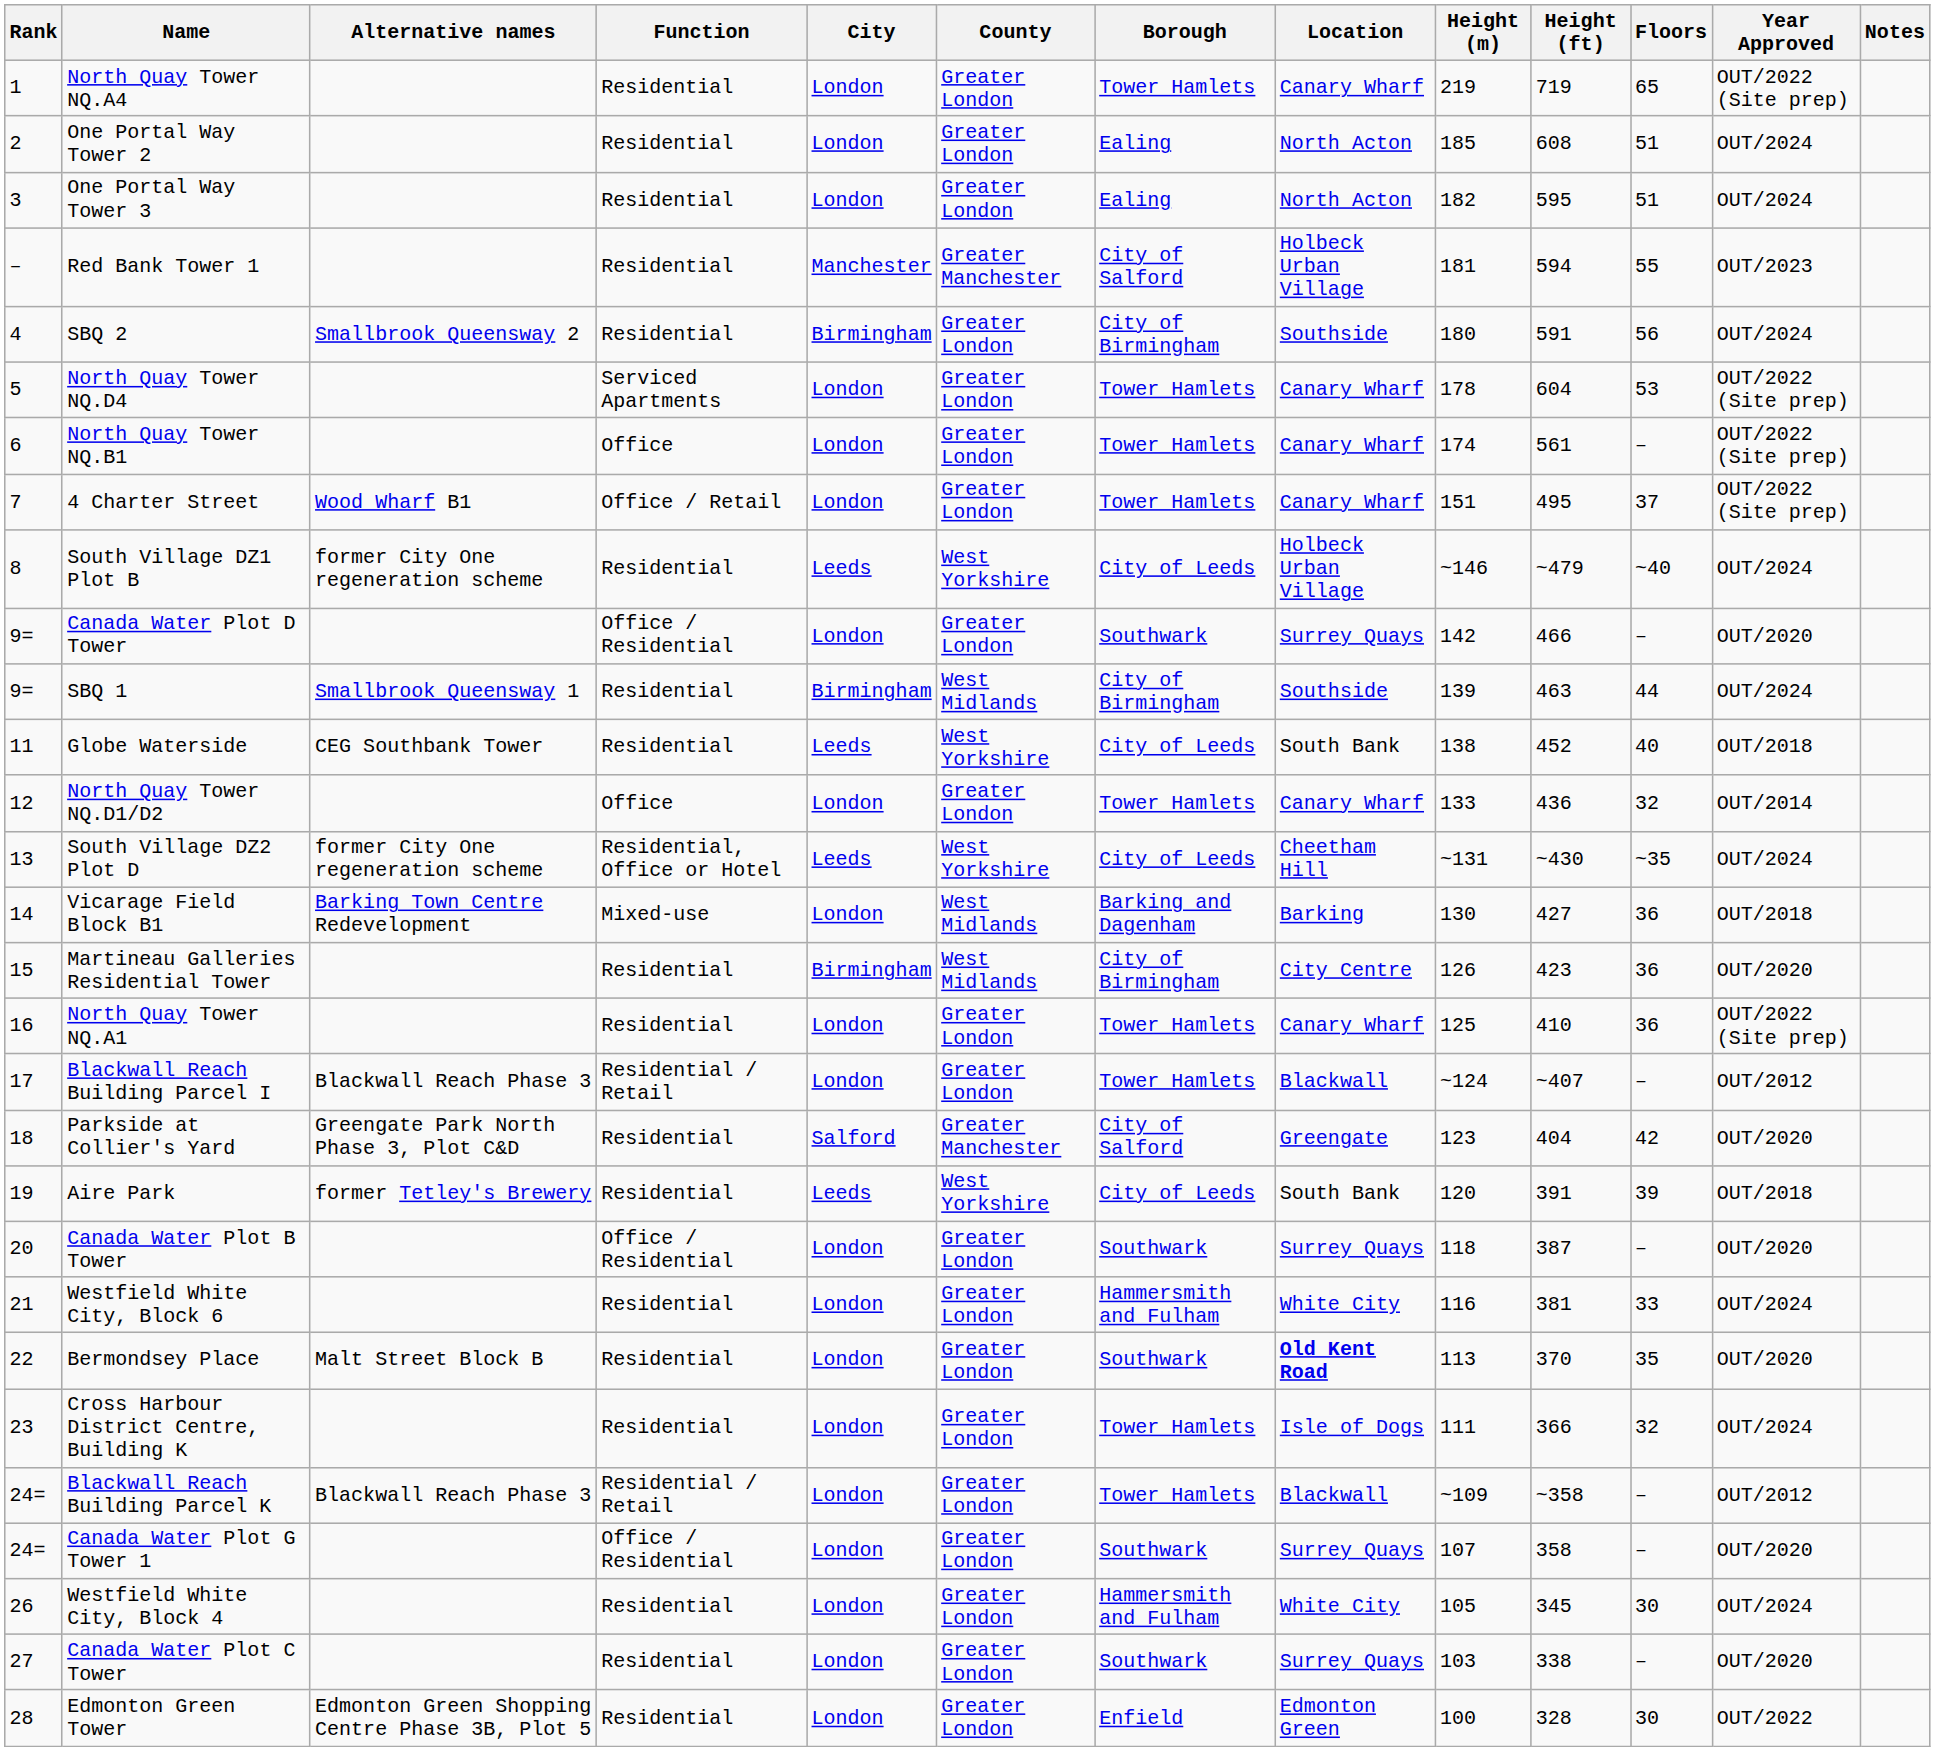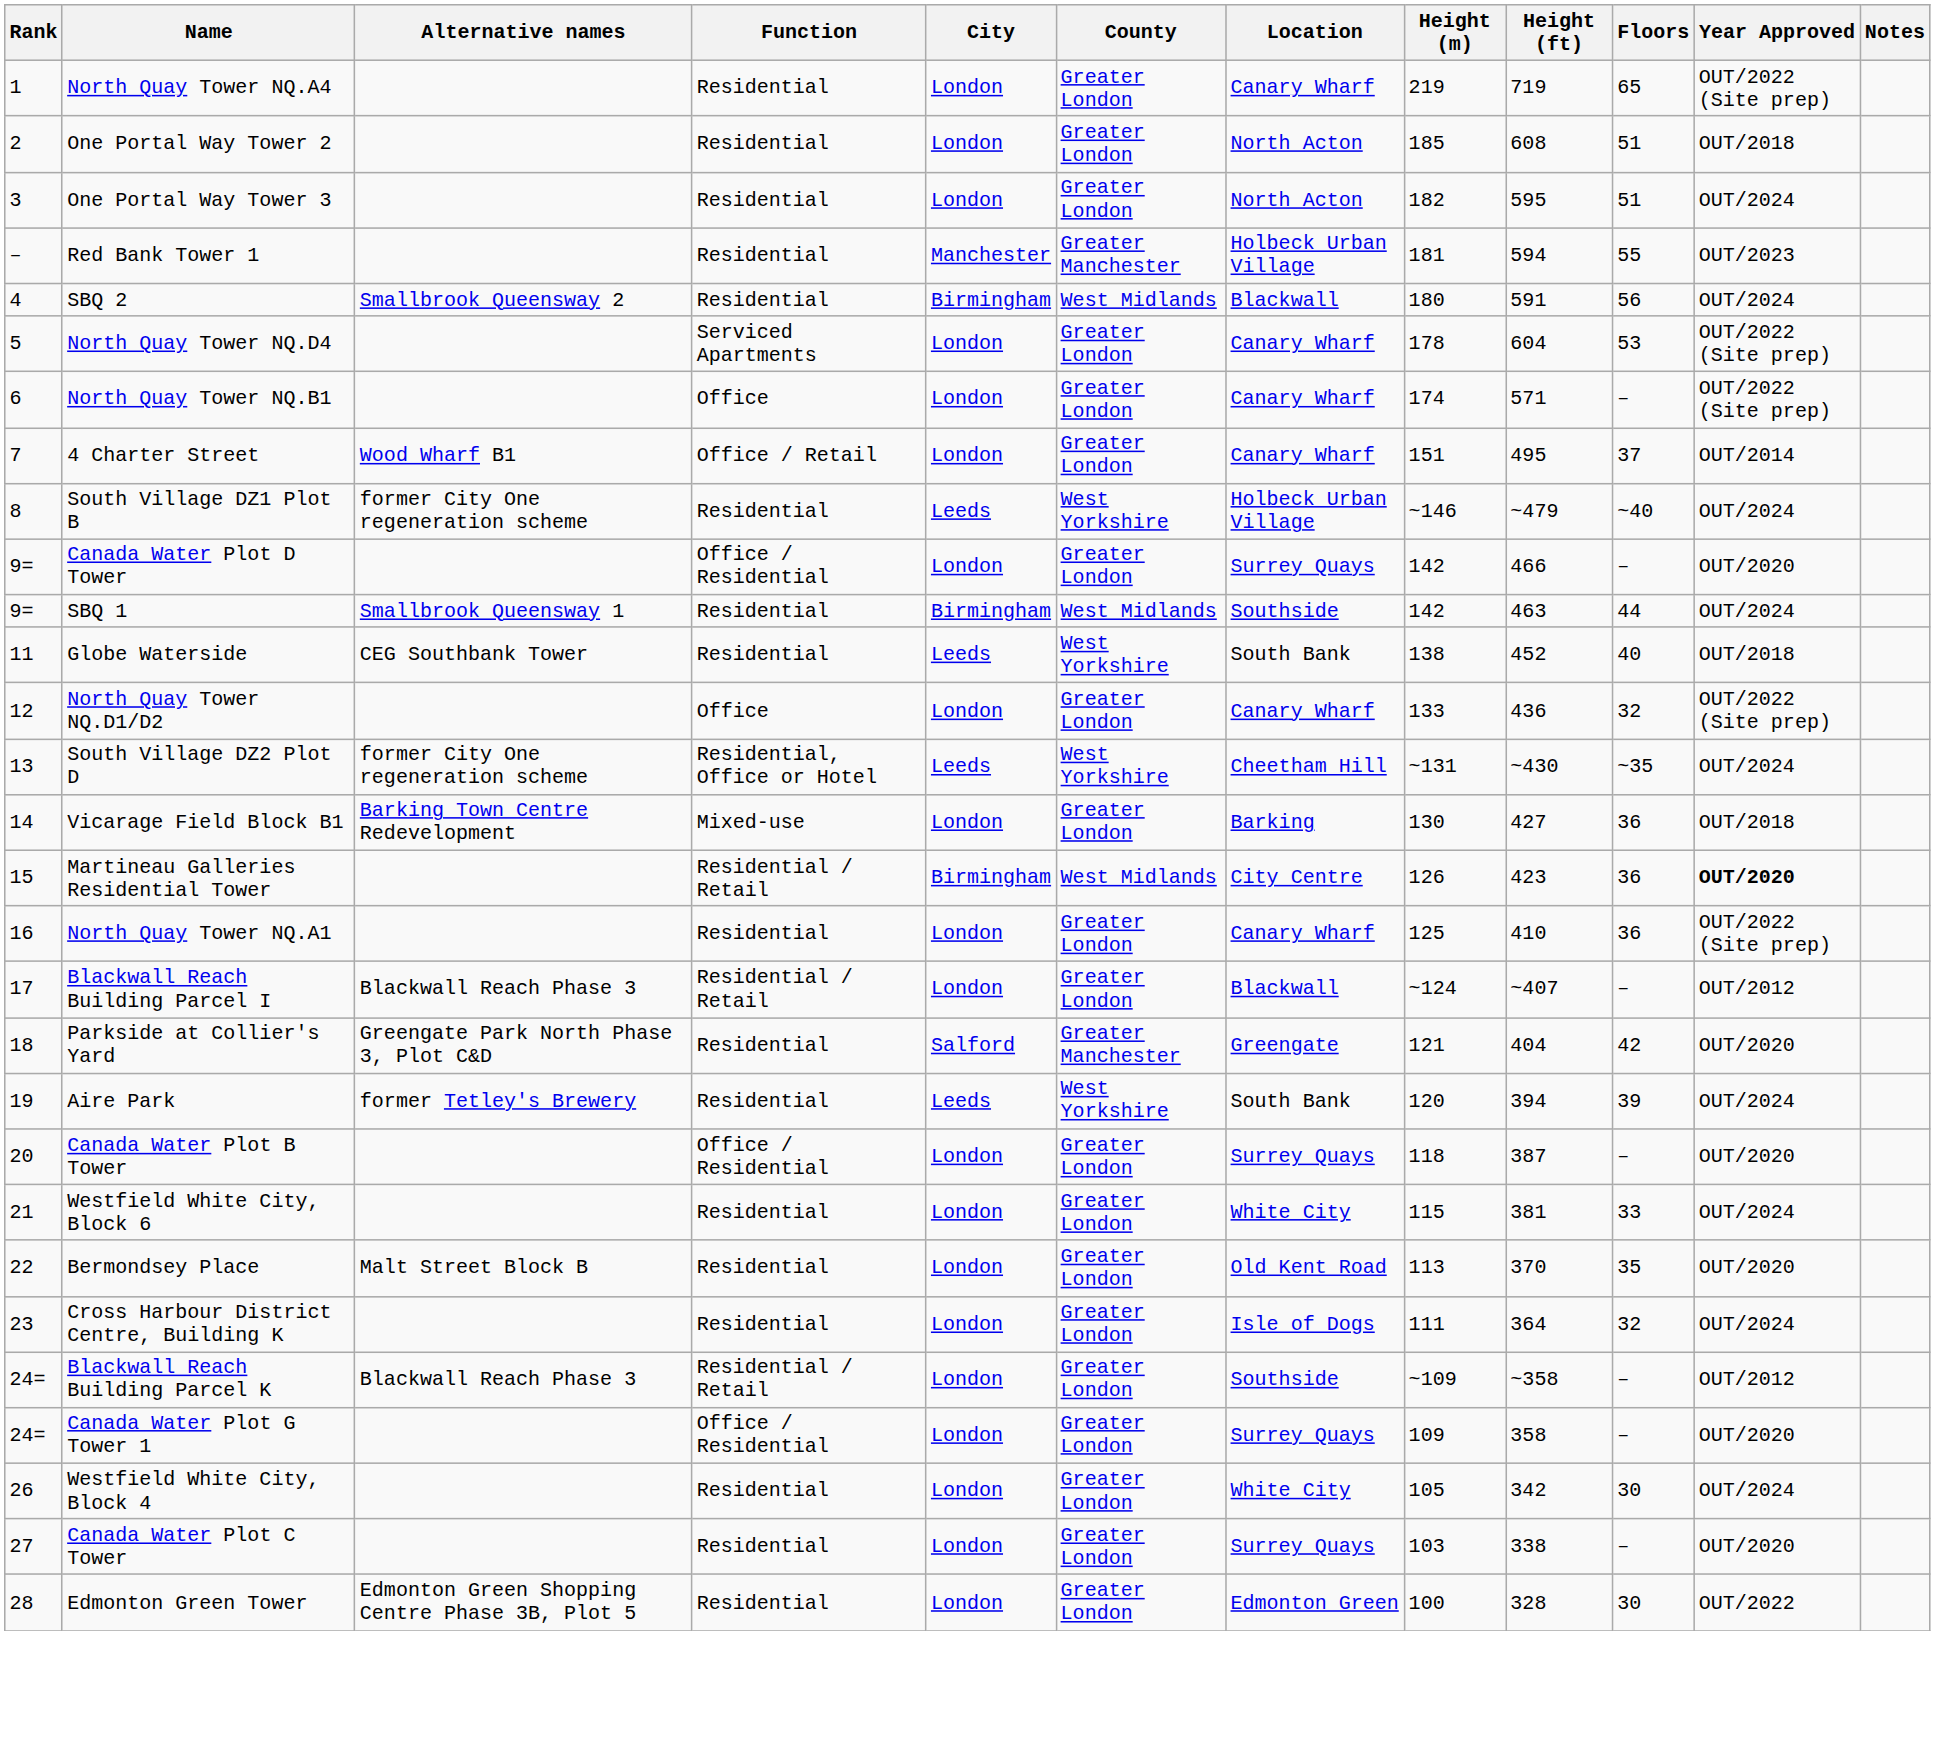 <table class="wikitable sortable">
 <tr>
 <th>Rank<br></th>
 <th>Name<br></th>
 <th class="unsortable">Alternative names<br></th>
 <th>Function<br></th>
 <th>City<br></th>
 <th>County<br></th>
-<th>Borough<br></th>
 <th>Location<br></th>
 <th>Height (m)<br></th>
 <th>Height (ft)<br></th>
 <th>Floors<br></th>
 <th>Year Approved<br></th>
 <th class="unsortable">Notes</th>
 </tr>
 <tr>
 <td>1</td>
 <td><a href='#'>North Quay</a> Tower NQ.A4</td>
 <td></td>
 <td>Residential</td>
 <td><a href='#'>London</a></td>
 <td><a href='#'>Greater London</a></td>
-<td><a href='#'>Tower Hamlets</a></td>
 <td><a href='#'>Canary Wharf</a></td>
 <td>219</td>
 <td>719</td>
 <td>65</td>
 <td>OUT/2022 (Site prep)</td>
 <td></td>
 </tr>
 <tr>
 <td>2</td>
 <td>One Portal Way Tower 2</td>
 <td></td>
 <td>Residential</td>
 <td><a href='#'>London</a></td>
 <td><a href='#'>Greater London</a></td>
-<td><a href='#'>Ealing</a></td>
 <td><a href='#'>North Acton</a></td>
 <td>185</td>
 <td>608</td>
 <td>51</td>
-<td>OUT/2024</td>
+<td>OUT/2018</td>
 <td></td>
 </tr>
 <tr>
 <td>3</td>
 <td>One Portal Way Tower 3</td>
 <td></td>
 <td>Residential</td>
 <td><a href='#'>London</a></td>
 <td><a href='#'>Greater London</a></td>
-<td><a href='#'>Ealing</a></td>
 <td><a href='#'>North Acton</a></td>
 <td>182</td>
 <td>595</td>
 <td>51</td>
 <td>OUT/2024</td>
 <td></td>
 </tr>
 <tr>
 <td>–</td>
 <td>Red Bank Tower 1</td>
 <td></td>
 <td>Residential</td>
 <td><a href='#'>Manchester</a></td>
 <td><a href='#'>Greater Manchester</a></td>
-<td><a href='#'>City of Salford</a></td>
 <td><a href='#'>Holbeck Urban Village</a></td>
 <td>181</td>
 <td>594</td>
 <td>55</td>
 <td>OUT/2023</td>
 <td></td>
 </tr>
 <tr>
 <td>4</td>
 <td>SBQ 2</td>
 <td><a href='#'>Smallbrook Queensway</a> 2</td>
 <td>Residential</td>
 <td><a href='#'>Birmingham</a></td>
-<td><a href='#'>Greater London</a></td>
-<td><a href='#'>City of Birmingham</a></td>
-<td><a href='#'>Southside</a></td>
+<td><a href='#'>West Midlands</a></td>
+<td><a href='#'>Blackwall</a></td>
 <td>180</td>
 <td>591</td>
 <td>56</td>
 <td>OUT/2024</td>
 <td></td>
 </tr>
 <tr>
 <td>5</td>
 <td><a href='#'>North Quay</a> Tower NQ.D4</td>
 <td></td>
 <td>Serviced Apartments</td>
 <td><a href='#'>London</a></td>
 <td><a href='#'>Greater London</a></td>
-<td><a href='#'>Tower Hamlets</a></td>
 <td><a href='#'>Canary Wharf</a></td>
 <td>178</td>
 <td>604</td>
 <td>53</td>
 <td>OUT/2022 (Site prep)</td>
 <td></td>
 </tr>
 <tr>
 <td>6</td>
 <td><a href='#'>North Quay</a> Tower NQ.B1</td>
 <td></td>
 <td>Office</td>
 <td><a href='#'>London</a></td>
 <td><a href='#'>Greater London</a></td>
-<td><a href='#'>Tower Hamlets</a></td>
 <td><a href='#'>Canary Wharf</a></td>
 <td>174</td>
-<td>561</td>
+<td>571</td>
 <td>–</td>
 <td>OUT/2022 (Site prep)</td>
 <td></td>
 </tr>
 <tr>
 <td>7</td>
 <td>4 Charter Street</td>
 <td><a href='#'>Wood Wharf</a> B1</td>
 <td>Office / Retail</td>
 <td><a href='#'>London</a></td>
 <td><a href='#'>Greater London</a></td>
-<td><a href='#'>Tower Hamlets</a></td>
 <td><a href='#'>Canary Wharf</a></td>
 <td>151</td>
 <td>495</td>
 <td>37</td>
-<td>OUT/2022 (Site prep)</td>
+<td>OUT/2014</td>
 <td></td>
 </tr>
 <tr>
 <td>8</td>
 <td>South Village DZ1 Plot B</td>
 <td>former City One regeneration scheme</td>
 <td>Residential</td>
 <td><a href='#'>Leeds</a></td>
 <td><a href='#'>West Yorkshire</a></td>
-<td><a href='#'>City of Leeds</a></td>
 <td><a href='#'>Holbeck Urban Village</a></td>
 <td>~146</td>
 <td>~479</td>
 <td>~40</td>
 <td>OUT/2024</td>
 <td></td>
 </tr>
 <tr>
 <td>9=</td>
 <td><a href='#'>Canada Water</a> Plot D Tower</td>
 <td></td>
 <td>Office / Residential</td>
 <td><a href='#'>London</a></td>
 <td><a href='#'>Greater London</a></td>
-<td><a href='#'>Southwark</a></td>
 <td><a href='#'>Surrey Quays</a></td>
 <td>142</td>
 <td>466</td>
 <td>–</td>
 <td>OUT/2020</td>
 <td></td>
 </tr>
 <tr>
 <td>9=</td>
 <td>SBQ 1</td>
 <td><a href='#'>Smallbrook Queensway</a> 1</td>
 <td>Residential</td>
 <td><a href='#'>Birmingham</a></td>
 <td><a href='#'>West Midlands</a></td>
-<td><a href='#'>City of Birmingham</a></td>
 <td><a href='#'>Southside</a></td>
-<td>139</td>
+<td>142</td>
 <td>463</td>
 <td>44</td>
 <td>OUT/2024</td>
 <td></td>
 </tr>
 <tr>
 <td>11</td>
 <td>Globe Waterside</td>
 <td>CEG Southbank Tower</td>
 <td>Residential</td>
 <td><a href='#'>Leeds</a></td>
 <td><a href='#'>West Yorkshire</a></td>
-<td><a href='#'>City of Leeds</a></td>
 <td>South Bank</td>
 <td>138</td>
 <td>452</td>
 <td>40</td>
 <td>OUT/2018</td>
 <td></td>
 </tr>
 <tr>
 <td>12</td>
 <td><a href='#'>North Quay</a> Tower NQ.D1/D2</td>
 <td></td>
 <td>Office</td>
 <td><a href='#'>London</a></td>
 <td><a href='#'>Greater London</a></td>
-<td><a href='#'>Tower Hamlets</a></td>
 <td><a href='#'>Canary Wharf</a></td>
 <td>133</td>
 <td>436</td>
 <td>32</td>
-<td>OUT/2014</td>
+<td>OUT/2022 (Site prep)</td>
 <td></td>
 </tr>
 <tr>
 <td>13</td>
 <td>South Village DZ2 Plot D</td>
 <td>former City One regeneration scheme</td>
 <td>Residential, Office or Hotel</td>
 <td><a href='#'>Leeds</a></td>
 <td><a href='#'>West Yorkshire</a></td>
-<td><a href='#'>City of Leeds</a></td>
 <td><a href='#'>Cheetham Hill</a></td>
 <td>~131</td>
 <td>~430</td>
 <td>~35</td>
 <td>OUT/2024</td>
 <td></td>
 </tr>
 <tr>
 <td>14</td>
 <td>Vicarage Field Block B1</td>
 <td><a href='#'>Barking Town Centre</a> Redevelopment</td>
 <td>Mixed-use</td>
 <td><a href='#'>London</a></td>
-<td><a href='#'>West Midlands</a></td>
-<td><a href='#'>Barking and Dagenham</a></td>
+<td><a href='#'>Greater London</a></td>
 <td><a href='#'>Barking</a></td>
 <td>130</td>
 <td>427</td>
 <td>36</td>
 <td>OUT/2018</td>
 <td></td>
 </tr>
 <tr>
 <td>15</td>
 <td>Martineau Galleries Residential Tower</td>
 <td></td>
-<td>Residential</td>
+<td>Residential / Retail</td>
 <td><a href='#'>Birmingham</a></td>
 <td><a href='#'>West Midlands</a></td>
-<td><a href='#'>City of Birmingham</a></td>
 <td><a href='#'>City Centre</a></td>
 <td>126</td>
 <td>423</td>
 <td>36</td>
-<td>OUT/2020</td>
+<td><strong>OUT/2020</strong></td>
 <td><br></td>
 </tr>
 <tr>
 <td>16</td>
 <td><a href='#'>North Quay</a> Tower NQ.A1</td>
 <td></td>
 <td>Residential</td>
 <td><a href='#'>London</a></td>
 <td><a href='#'>Greater London</a></td>
-<td><a href='#'>Tower Hamlets</a></td>
 <td><a href='#'>Canary Wharf</a></td>
 <td>125</td>
 <td>410</td>
 <td>36</td>
 <td>OUT/2022 (Site prep)</td>
 <td></td>
 </tr>
 <tr>
 <td>17</td>
 <td><a href='#'>Blackwall Reach</a> Building Parcel I</td>
 <td>Blackwall Reach Phase 3</td>
 <td>Residential / Retail</td>
 <td><a href='#'>London</a></td>
 <td><a href='#'>Greater London</a></td>
-<td><a href='#'>Tower Hamlets</a></td>
 <td><a href='#'>Blackwall</a></td>
 <td>~124</td>
 <td>~407</td>
 <td>–</td>
 <td>OUT/2012</td>
 <td></td>
 </tr>
 <tr>
 <td>18</td>
 <td>Parkside at Collier's Yard</td>
 <td>Greengate Park North Phase 3, Plot C&D</td>
 <td>Residential</td>
 <td><a href='#'>Salford</a></td>
 <td><a href='#'>Greater Manchester</a></td>
-<td><a href='#'>City of Salford</a></td>
 <td><a href='#'>Greengate</a></td>
-<td>123</td>
+<td>121</td>
 <td>404</td>
 <td>42</td>
 <td>OUT/2020</td>
 <td></td>
 </tr>
 <tr>
 <td>19</td>
 <td>Aire Park</td>
 <td>former <a href='#'>Tetley's Brewery</a></td>
 <td>Residential</td>
 <td><a href='#'>Leeds</a></td>
 <td><a href='#'>West Yorkshire</a></td>
-<td><a href='#'>City of Leeds</a></td>
 <td>South Bank</td>
 <td>120</td>
-<td>391</td>
+<td>394</td>
 <td>39</td>
-<td>OUT/2018</td>
+<td>OUT/2024</td>
 <td></td>
 </tr>
 <tr>
 <td>20</td>
 <td><a href='#'>Canada Water</a> Plot B Tower</td>
 <td></td>
 <td>Office / Residential</td>
 <td><a href='#'>London</a></td>
 <td><a href='#'>Greater London</a></td>
-<td><a href='#'>Southwark</a></td>
 <td><a href='#'>Surrey Quays</a></td>
 <td>118</td>
 <td>387</td>
 <td>–</td>
 <td>OUT/2020</td>
 <td></td>
 </tr>
 <tr>
 <td>21</td>
 <td>Westfield White City, Block 6</td>
 <td></td>
 <td>Residential</td>
 <td><a href='#'>London</a></td>
 <td><a href='#'>Greater London</a></td>
-<td><a href='#'>Hammersmith and Fulham</a></td>
 <td><a href='#'>White City</a></td>
-<td>116</td>
+<td>115</td>
 <td>381</td>
 <td>33</td>
 <td>OUT/2024</td>
 <td></td>
 </tr>
 <tr>
 <td>22</td>
 <td>Bermondsey Place</td>
 <td>Malt Street Block B</td>
 <td>Residential</td>
 <td><a href='#'>London</a></td>
 <td><a href='#'>Greater London</a></td>
-<td><a href='#'>Southwark</a></td>
-<td><strong><a href='#'>Old Kent Road</a></strong></td>
+<td><a href='#'>Old Kent Road</a></td>
 <td>113</td>
 <td>370</td>
 <td>35</td>
 <td>OUT/2020</td>
 <td></td>
 </tr>
 <tr>
 <td>23</td>
 <td>Cross Harbour District Centre, Building K</td>
 <td></td>
 <td>Residential</td>
 <td><a href='#'>London</a></td>
 <td><a href='#'>Greater London</a></td>
-<td><a href='#'>Tower Hamlets</a></td>
 <td><a href='#'>Isle of Dogs</a></td>
 <td>111</td>
-<td>366</td>
+<td>364</td>
 <td>32</td>
 <td>OUT/2024</td>
 <td></td>
 </tr>
 <tr>
 <td>24=</td>
 <td><a href='#'>Blackwall Reach</a> Building Parcel K</td>
 <td>Blackwall Reach Phase 3</td>
 <td>Residential / Retail</td>
 <td><a href='#'>London</a></td>
 <td><a href='#'>Greater London</a></td>
-<td><a href='#'>Tower Hamlets</a></td>
-<td><a href='#'>Blackwall</a></td>
+<td><a href='#'>Southside</a></td>
 <td>~109</td>
 <td>~358</td>
 <td>–</td>
 <td>OUT/2012</td>
 <td></td>
 </tr>
 <tr>
 <td>24=</td>
 <td><a href='#'>Canada Water</a> Plot G Tower 1</td>
 <td></td>
 <td>Office / Residential</td>
 <td><a href='#'>London</a></td>
 <td><a href='#'>Greater London</a></td>
-<td><a href='#'>Southwark</a></td>
 <td><a href='#'>Surrey Quays</a></td>
-<td>107</td>
+<td>109</td>
 <td>358</td>
 <td>–</td>
 <td>OUT/2020</td>
 <td></td>
 </tr>
 <tr>
 <td>26</td>
 <td>Westfield White City, Block 4</td>
 <td></td>
 <td>Residential</td>
 <td><a href='#'>London</a></td>
 <td><a href='#'>Greater London</a></td>
-<td><a href='#'>Hammersmith and Fulham</a></td>
 <td><a href='#'>White City</a></td>
 <td>105</td>
-<td>345</td>
+<td>342</td>
 <td>30</td>
 <td>OUT/2024</td>
 <td></td>
 </tr>
 <tr>
 <td>27</td>
 <td><a href='#'>Canada Water</a> Plot C Tower</td>
 <td></td>
 <td>Residential</td>
 <td><a href='#'>London</a></td>
 <td><a href='#'>Greater London</a></td>
-<td><a href='#'>Southwark</a></td>
 <td><a href='#'>Surrey Quays</a></td>
 <td>103</td>
 <td>338</td>
 <td>–</td>
 <td>OUT/2020</td>
 <td></td>
 </tr>
 <tr>
 <td>28</td>
 <td>Edmonton Green Tower</td>
 <td>Edmonton Green Shopping Centre Phase 3B, Plot 5</td>
 <td>Residential</td>
 <td><a href='#'>London</a></td>
 <td><a href='#'>Greater London</a></td>
-<td><a href='#'>Enfield</a></td>
 <td><a href='#'>Edmonton Green</a></td>
 <td>100</td>
 <td>328</td>
 <td>30</td>
 <td>OUT/2022</td>
 <td></td>
 </tr>
 </table>
